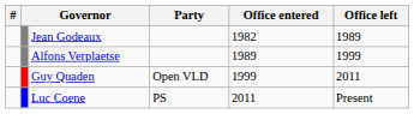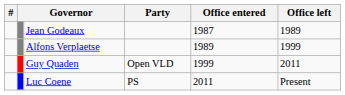 <table class="wikitable" style="text-align:left; font-size:90%; width:75%">
 <tr>
 <th>#</th>
 <th colspan=2>Governor</th>
 <th>Party</th>
 <th>Office entered</th>
 <th>Office left</th>
 </tr>
 <tr>
 <td></td>
 <td bgcolor="grey"></td>
 <td><a href='#'>Jean Godeaux</a></td>
 <td></td>
-<td>1982</td>
+<td>1987</td>
 <td>1989</td>
 </tr>
 <tr>
 <td></td>
 <td bgcolor="grey"></td>
 <td><a href='#'>Alfons Verplaetse</a></td>
 <td></td>
 <td>1989</td>
 <td>1999</td>
 </tr>
 <tr>
 <td></td>
 <td bgcolor="red"></td>
 <td><a href='#'>Guy Quaden</a></td>
 <td>Open VLD</td>
 <td>1999</td>
 <td>2011</td>
 </tr>
 <tr>
 <td></td>
 <td bgcolor="blue"></td>
 <td><a href='#'>Luc Coene</a></td>
 <td>PS</td>
 <td>2011</td>
 <td>Present</td>
 </tr>
 </table>
